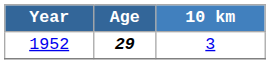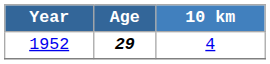 <table class="wikitable" style="font-size:95%; text-align:center; border:grey solid 1px; border-collapse:collapse; background:#ffffff;">
 <tr>
 <th style="background-color:#369; color:white; width:60px;"> Year </th>
 <th style="background-color:#369; color:white; width:40px;"> Age </th>
 <th style="background-color:#4180be; color:white; width:75px;"> 10 km </th>
 </tr>
 <tr>
 <td><a href='#'>1952</a></td>
 <td><strong><em>29</em></strong></td>
-<td><a href='#'>3</a></td>
+<td><a href='#'>4</a></td>
 </tr>
 <tr>
 </tr>
 </table>
